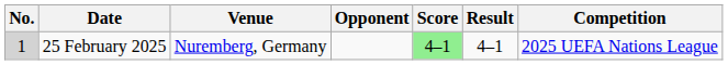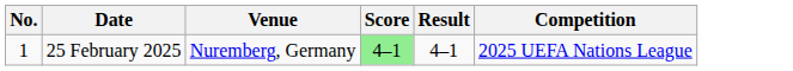 <table class="wikitable sortable">
 <tr>
 <th scope="col">No.</th>
 <th scope="col">Date</th>
 <th scope="col">Venue</th>
-<th scope="col">Opponent</th>
 <th scope="col">Score</th>
 <th scope="col">Result</th>
 <th scope="col">Competition</th>
 </tr>
 <tr>
-<td align="center" style="background: lightgrey;">1</td>
+<td align="center">1</td>
 <td>25 February 2025</td>
 <td><a href='#'>Nuremberg</a>, Germany</td>
-<td></td>
 <td align="center" style="background: lightgreen;">4–1</td>
 <td align="center">4–1</td>
 <td><a href='#'>2025 UEFA Nations League</a></td>
 </tr>
 </table>
